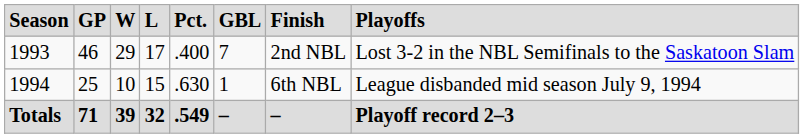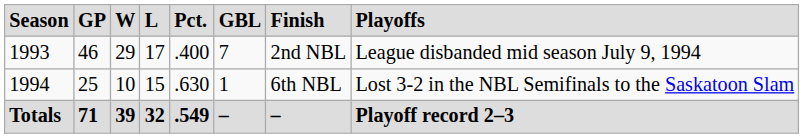 <table class="wikitable">
 <tr style="font-weight:bold; background:#ddd;" |>
 <td>Season</td>
 <td>GP</td>
 <td>W</td>
 <td>L</td>
 <td>Pct.</td>
 <td>GBL</td>
 <td>Finish</td>
 <td>Playoffs</td>
 </tr>
 <tr>
 <td>1993</td>
 <td>46</td>
 <td>29</td>
 <td>17</td>
 <td>.400</td>
 <td>7</td>
 <td>2nd NBL</td>
-<td>Lost 3-2 in the NBL Semifinals to the <a href='#'>Saskatoon Slam</a></td>
+<td>League disbanded mid season July 9, 1994</td>
 </tr>
 <tr>
 <td>1994</td>
 <td>25</td>
 <td>10</td>
 <td>15</td>
 <td>.630</td>
 <td>1</td>
 <td>6th NBL</td>
-<td>League disbanded mid season July 9, 1994</td>
+<td>Lost 3-2 in the NBL Semifinals to the <a href='#'>Saskatoon Slam</a></td>
 </tr>
 <tr style="font-weight:bold; background:#ddd;" |>
 <td>Totals</td>
 <td>71</td>
 <td>39</td>
 <td>32</td>
 <td>.549</td>
 <td>–</td>
 <td>–</td>
 <td>Playoff record 2–3</td>
 </tr>
 </table>
